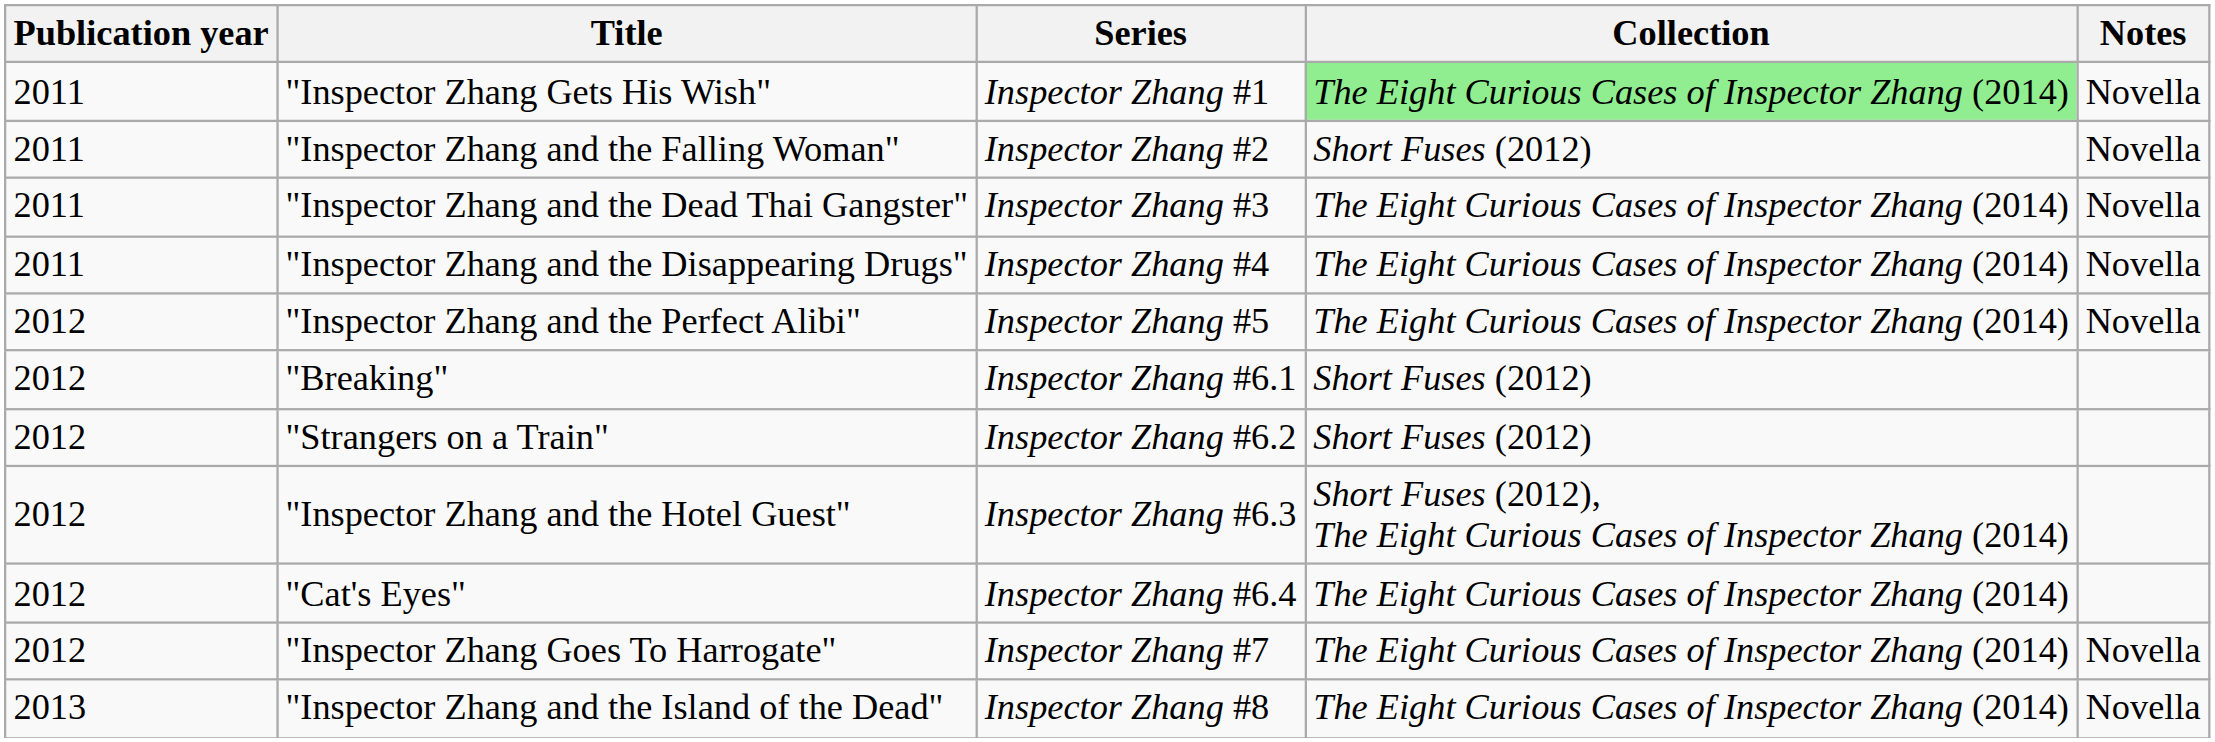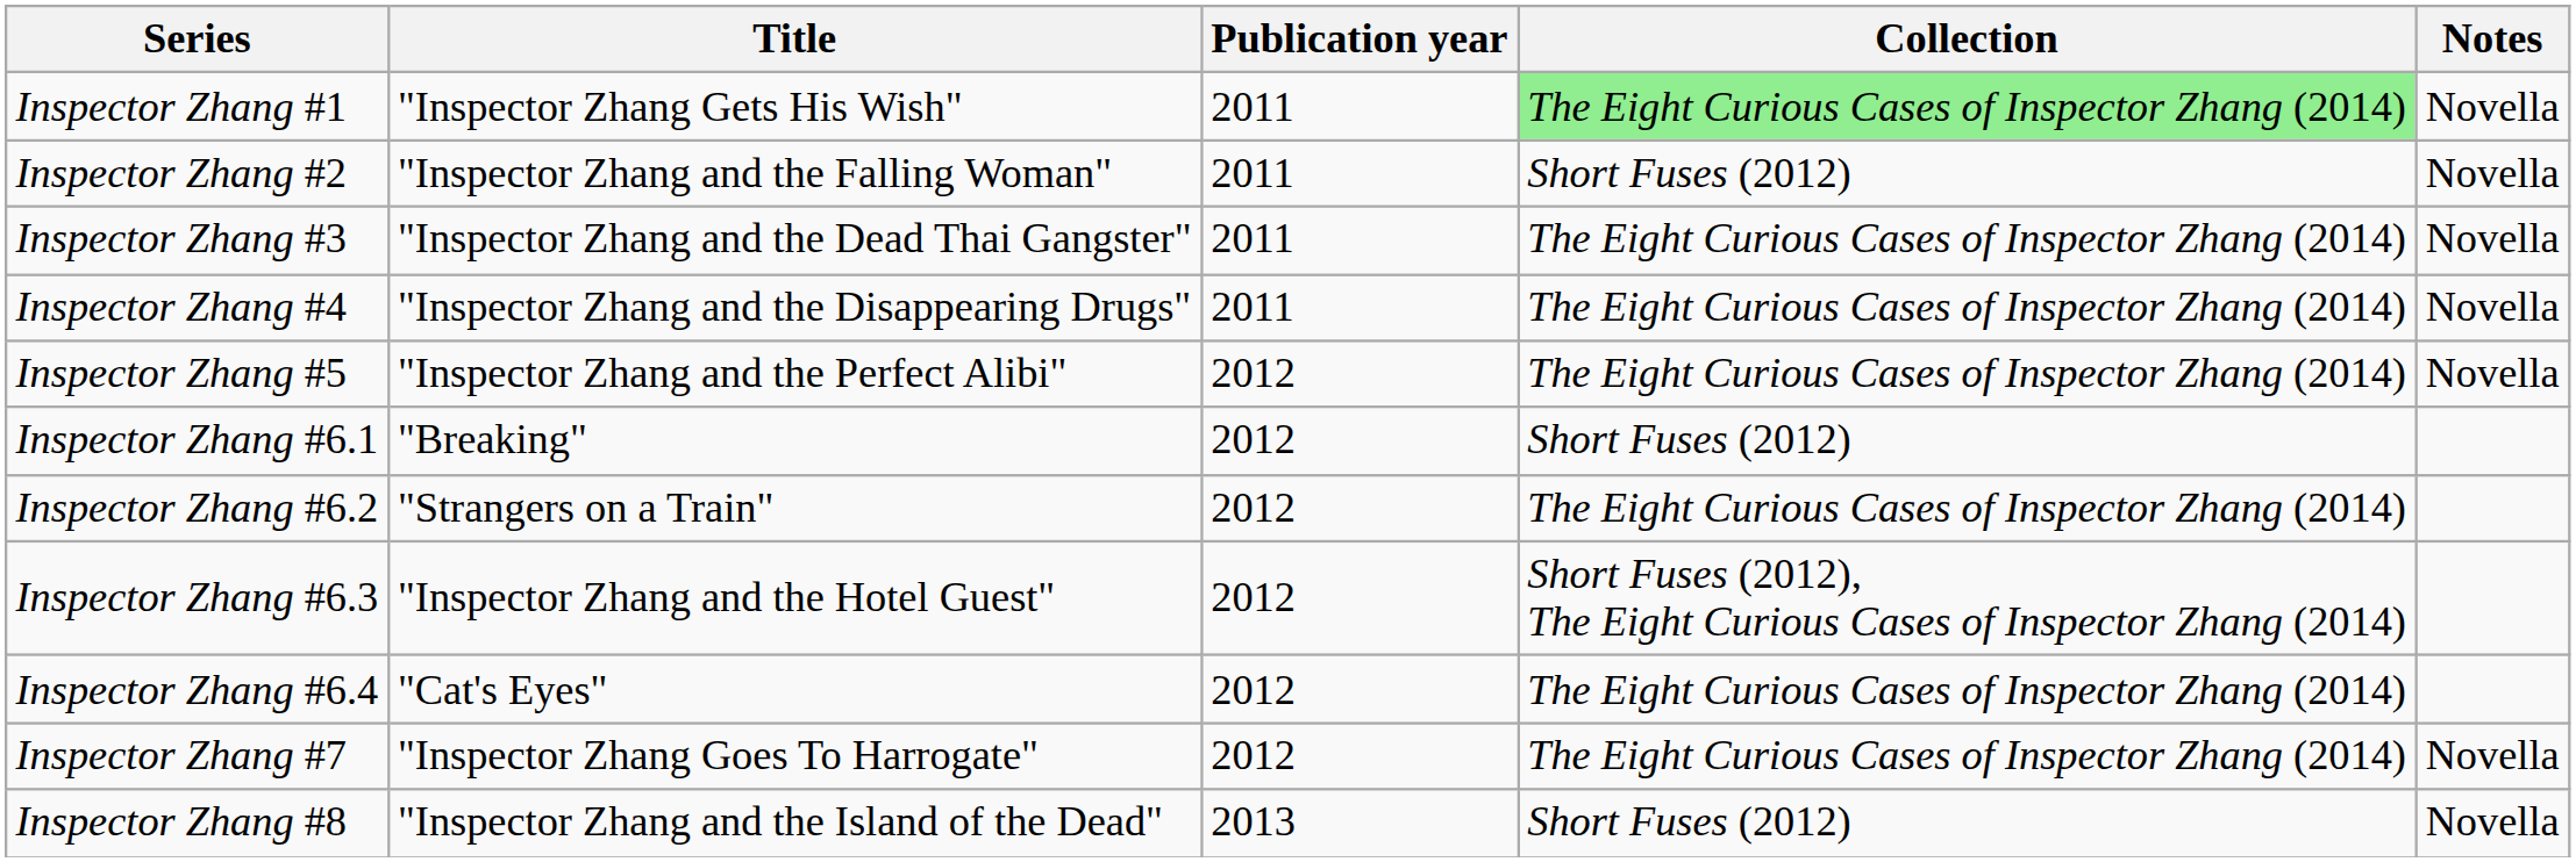 <table class="wikitable plainrowheaders sortable">
 <tr>
+<th scope="col">Series</th>
+<th scope="col">Title</th>
 <th scope="col">Publication year</th>
-<th scope="col">Title</th>
-<th scope="col">Series</th>
 <th scope="col">Collection</th>
 <th scope="col" class="unsortable">Notes</th>
 </tr>
 <tr>
+<td><em>Inspector Zhang</em> #1</td>
+<td>"Inspector Zhang Gets His Wish"</td>
 <td scope="row">2011</td>
-<td>"Inspector Zhang Gets His Wish"</td>
-<td><em>Inspector Zhang</em> #1</td>
 <td style="background: lightgreen;"><em>The Eight Curious Cases of Inspector Zhang</em> (2014)</td>
 <td>Novella</td>
 </tr>
 <tr>
+<td><em>Inspector Zhang</em> #2</td>
+<td>"Inspector Zhang and the Falling Woman"</td>
 <td scope="row">2011</td>
-<td>"Inspector Zhang and the Falling Woman"</td>
-<td><em>Inspector Zhang</em> #2</td>
 <td><em>Short Fuses</em> (2012)</td>
 <td>Novella</td>
 </tr>
 <tr>
+<td><em>Inspector Zhang</em> #3</td>
+<td>"Inspector Zhang and the Dead Thai Gangster"</td>
 <td scope="row">2011</td>
-<td>"Inspector Zhang and the Dead Thai Gangster"</td>
-<td><em>Inspector Zhang</em> #3</td>
 <td><em>The Eight Curious Cases of Inspector Zhang</em> (2014)</td>
 <td>Novella</td>
 </tr>
 <tr>
+<td><em>Inspector Zhang</em> #4</td>
+<td>"Inspector Zhang and the Disappearing Drugs"</td>
 <td scope="row">2011</td>
-<td>"Inspector Zhang and the Disappearing Drugs"</td>
-<td><em>Inspector Zhang</em> #4</td>
 <td><em>The Eight Curious Cases of Inspector Zhang</em> (2014)</td>
 <td>Novella</td>
 </tr>
 <tr>
+<td><em>Inspector Zhang</em> #5</td>
+<td>"Inspector Zhang and the Perfect Alibi"</td>
 <td scope="row">2012</td>
-<td>"Inspector Zhang and the Perfect Alibi"</td>
-<td><em>Inspector Zhang</em> #5</td>
 <td><em>The Eight Curious Cases of Inspector Zhang</em> (2014)</td>
 <td>Novella</td>
 </tr>
 <tr>
+<td><em>Inspector Zhang</em> #6.1</td>
+<td>"Breaking"</td>
 <td scope="row">2012</td>
-<td>"Breaking"</td>
-<td><em>Inspector Zhang</em> #6.1</td>
 <td><em>Short Fuses</em> (2012)</td>
 <td></td>
 </tr>
 <tr>
+<td><em>Inspector Zhang</em> #6.2</td>
+<td>"Strangers on a Train"</td>
 <td scope="row">2012</td>
-<td>"Strangers on a Train"</td>
-<td><em>Inspector Zhang</em> #6.2</td>
-<td><em>Short Fuses</em> (2012)</td>
+<td><em>The Eight Curious Cases of Inspector Zhang</em> (2014)</td>
 <td></td>
 </tr>
 <tr>
+<td><em>Inspector Zhang</em> #6.3</td>
+<td>"Inspector Zhang and the Hotel Guest"</td>
 <td scope="row">2012</td>
-<td>"Inspector Zhang and the Hotel Guest"</td>
-<td><em>Inspector Zhang</em> #6.3</td>
 <td><em>Short Fuses</em> (2012),<br><em>The Eight Curious Cases of Inspector Zhang</em> (2014)</td>
 <td></td>
 </tr>
 <tr>
+<td><em>Inspector Zhang</em> #6.4</td>
+<td>"Cat's Eyes"</td>
 <td scope="row">2012</td>
-<td>"Cat's Eyes"</td>
-<td><em>Inspector Zhang</em> #6.4</td>
 <td><em>The Eight Curious Cases of Inspector Zhang</em> (2014)</td>
 <td></td>
 </tr>
 <tr>
+<td><em>Inspector Zhang</em> #7</td>
+<td>"Inspector Zhang Goes To Harrogate"</td>
 <td scope="row">2012</td>
-<td>"Inspector Zhang Goes To Harrogate"</td>
-<td><em>Inspector Zhang</em> #7</td>
 <td><em>The Eight Curious Cases of Inspector Zhang</em> (2014)</td>
 <td>Novella</td>
 </tr>
 <tr>
+<td><em>Inspector Zhang</em> #8</td>
+<td>"Inspector Zhang and the Island of the Dead"</td>
 <td scope="row">2013</td>
-<td>"Inspector Zhang and the Island of the Dead"</td>
-<td><em>Inspector Zhang</em> #8</td>
-<td><em>The Eight Curious Cases of Inspector Zhang</em> (2014)</td>
+<td><em>Short Fuses</em> (2012)</td>
 <td>Novella</td>
 </tr>
 </table>
